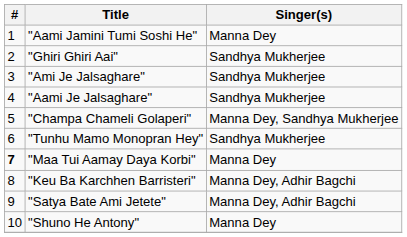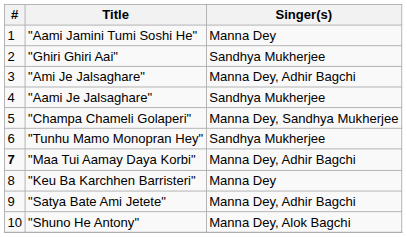 <table class="wikitable" style="font-size:95%;">
 <tr>
 <th>#</th>
 <th>Title</th>
 <th>Singer(s)</th>
 </tr>
 <tr>
 <td>1</td>
 <td>"Aami Jamini Tumi Soshi He"</td>
 <td>Manna Dey</td>
 </tr>
 <tr>
 <td>2</td>
 <td>"Ghiri Ghiri Aai"</td>
 <td>Sandhya Mukherjee</td>
 </tr>
 <tr>
 <td>3</td>
 <td>"Ami Je Jalsaghare"</td>
-<td>Sandhya Mukherjee</td>
+<td>Manna Dey, Adhir Bagchi</td>
 </tr>
 <tr>
 <td>4</td>
 <td>"Aami Je Jalsaghare"</td>
 <td>Sandhya Mukherjee</td>
 </tr>
 <tr>
 <td>5</td>
 <td>"Champa Chameli Golaperi"</td>
 <td>Manna Dey, Sandhya Mukherjee</td>
 </tr>
 <tr>
 <td>6</td>
 <td>"Tunhu Mamo Monopran Hey"</td>
 <td>Sandhya Mukherjee</td>
 </tr>
 <tr>
 <td><strong>7</strong></td>
 <td>"Maa Tui Aamay Daya Korbi"</td>
-<td>Manna Dey</td>
+<td>Manna Dey, Adhir Bagchi</td>
 </tr>
 <tr>
 <td>8</td>
 <td>"Keu Ba Karchhen Barristeri"</td>
-<td>Manna Dey, Adhir Bagchi</td>
+<td>Manna Dey</td>
 </tr>
 <tr>
 <td>9</td>
 <td>"Satya Bate Ami Jetete"</td>
 <td>Manna Dey, Adhir Bagchi</td>
 </tr>
 <tr>
 <td>10</td>
 <td>"Shuno He Antony"</td>
-<td>Manna Dey</td>
+<td>Manna Dey, Alok Bagchi</td>
 </tr>
 <tr>
 </tr>
 </table>
